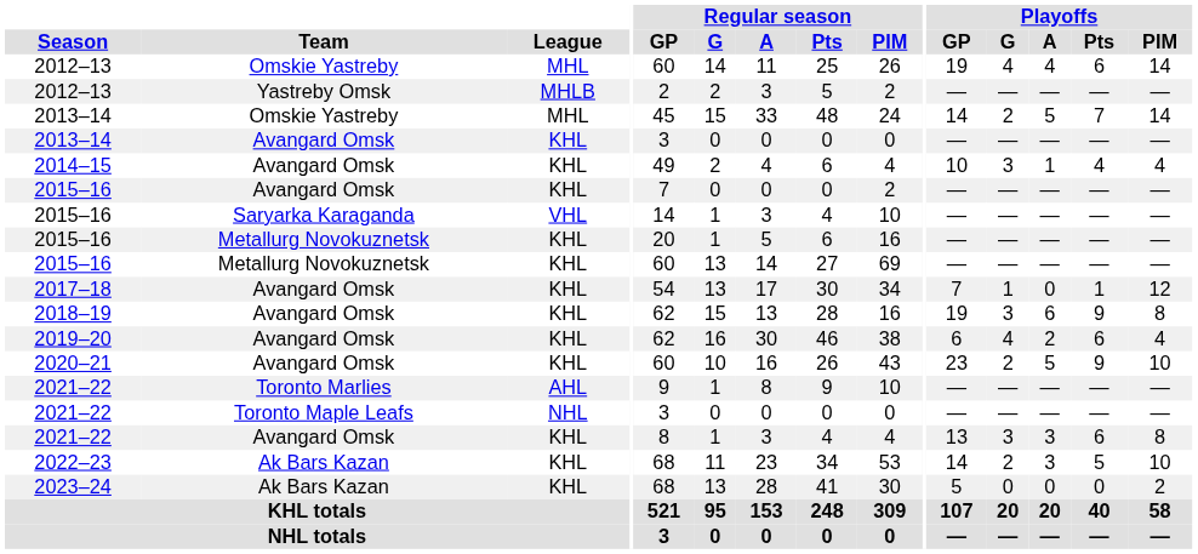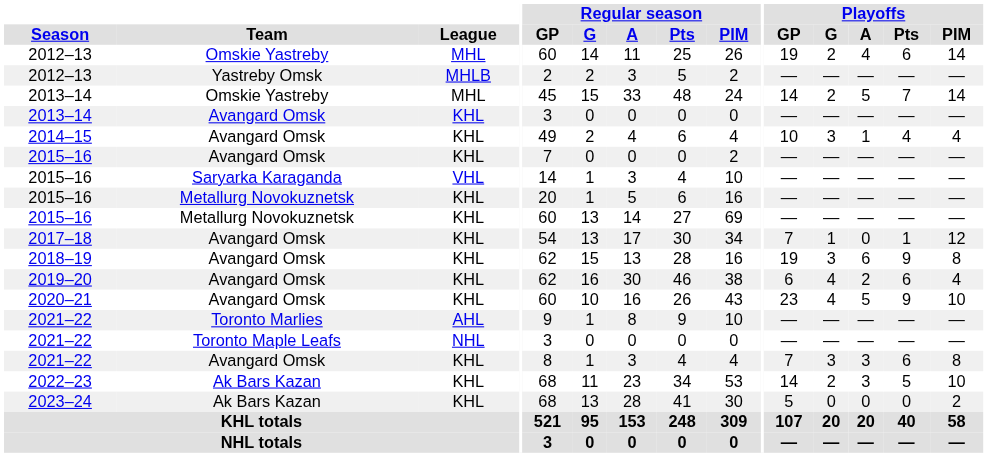 <table border="0" cellpadding="1" cellspacing="0" style="text-align:center; width:60em">
 <tr bgcolor="#e0e0e0">
 <th colspan="3" bgcolor="#ffffff"></th>
 <th rowspan="99" bgcolor="#ffffff"></th>
 <th colspan="5"><a href='#'>Regular season</a></th>
 <th rowspan="99" bgcolor="#ffffff"></th>
 <th colspan="5"><a href='#'>Playoffs</a></th>
 </tr>
 <tr bgcolor="#e0e0e0">
 <th><a href='#'>Season</a></th>
 <th>Team</th>
 <th>League</th>
 <th>GP</th>
 <th><a href='#'>G</a></th>
 <th><a href='#'>A</a></th>
 <th><a href='#'>Pts</a></th>
 <th><a href='#'>PIM</a></th>
 <th>GP</th>
 <th>G</th>
 <th>A</th>
 <th>Pts</th>
 <th>PIM</th>
 </tr>
 <tr>
 <td>2012–13</td>
 <td><a href='#'>Omskie Yastreby</a></td>
 <td><a href='#'>MHL</a></td>
 <td>60</td>
 <td>14</td>
 <td>11</td>
 <td>25</td>
 <td>26</td>
 <td>19</td>
-<td>4</td>
+<td>2</td>
 <td>4</td>
 <td>6</td>
 <td>14</td>
 </tr>
 <tr bgcolor="#f0f0f0">
 <td>2012–13</td>
 <td>Yastreby Omsk</td>
 <td><a href='#'>MHLB</a></td>
 <td>2</td>
 <td>2</td>
 <td>3</td>
 <td>5</td>
 <td>2</td>
 <td>—</td>
 <td>—</td>
 <td>—</td>
 <td>—</td>
 <td>—</td>
 </tr>
 <tr>
 <td>2013–14</td>
 <td>Omskie Yastreby</td>
 <td>MHL</td>
 <td>45</td>
 <td>15</td>
 <td>33</td>
 <td>48</td>
 <td>24</td>
 <td>14</td>
 <td>2</td>
 <td>5</td>
 <td>7</td>
 <td>14</td>
 </tr>
 <tr bgcolor="#f0f0f0">
 <td><a href='#'>2013–14</a></td>
 <td><a href='#'>Avangard Omsk</a></td>
 <td><a href='#'>KHL</a></td>
 <td>3</td>
 <td>0</td>
 <td>0</td>
 <td>0</td>
 <td>0</td>
 <td>—</td>
 <td>—</td>
 <td>—</td>
 <td>—</td>
 <td>—</td>
 </tr>
 <tr>
 <td><a href='#'>2014–15</a></td>
 <td>Avangard Omsk</td>
 <td>KHL</td>
 <td>49</td>
 <td>2</td>
 <td>4</td>
 <td>6</td>
 <td>4</td>
 <td>10</td>
 <td>3</td>
 <td>1</td>
 <td>4</td>
 <td>4</td>
 </tr>
 <tr bgcolor="#f0f0f0">
 <td><a href='#'>2015–16</a></td>
 <td>Avangard Omsk</td>
 <td>KHL</td>
 <td>7</td>
 <td>0</td>
 <td>0</td>
 <td>0</td>
 <td>2</td>
 <td>—</td>
 <td>—</td>
 <td>—</td>
 <td>—</td>
 <td>—</td>
 </tr>
 <tr>
 <td>2015–16</td>
 <td><a href='#'>Saryarka Karaganda</a></td>
 <td><a href='#'>VHL</a></td>
 <td>14</td>
 <td>1</td>
 <td>3</td>
 <td>4</td>
 <td>10</td>
 <td>—</td>
 <td>—</td>
 <td>—</td>
 <td>—</td>
 <td>—</td>
 </tr>
 <tr bgcolor="#f0f0f0">
 <td>2015–16</td>
 <td><a href='#'>Metallurg Novokuznetsk</a></td>
 <td>KHL</td>
 <td>20</td>
 <td>1</td>
 <td>5</td>
 <td>6</td>
 <td>16</td>
 <td>—</td>
 <td>—</td>
 <td>—</td>
 <td>—</td>
 <td>—</td>
 </tr>
 <tr>
 <td><a href='#'>2015–16</a></td>
 <td>Metallurg Novokuznetsk</td>
 <td>KHL</td>
 <td>60</td>
 <td>13</td>
 <td>14</td>
 <td>27</td>
 <td>69</td>
 <td>—</td>
 <td>—</td>
 <td>—</td>
 <td>—</td>
 <td>—</td>
 </tr>
 <tr bgcolor="#f0f0f0">
 <td><a href='#'>2017–18</a></td>
 <td>Avangard Omsk</td>
 <td>KHL</td>
 <td>54</td>
 <td>13</td>
 <td>17</td>
 <td>30</td>
 <td>34</td>
 <td>7</td>
 <td>1</td>
 <td>0</td>
 <td>1</td>
 <td>12</td>
 </tr>
 <tr>
 <td><a href='#'>2018–19</a></td>
 <td>Avangard Omsk</td>
 <td>KHL</td>
 <td>62</td>
 <td>15</td>
 <td>13</td>
 <td>28</td>
 <td>16</td>
 <td>19</td>
 <td>3</td>
 <td>6</td>
 <td>9</td>
 <td>8</td>
 </tr>
 <tr bgcolor="#f0f0f0">
 <td><a href='#'>2019–20</a></td>
 <td>Avangard Omsk</td>
 <td>KHL</td>
 <td>62</td>
 <td>16</td>
 <td>30</td>
 <td>46</td>
 <td>38</td>
 <td>6</td>
 <td>4</td>
 <td>2</td>
 <td>6</td>
 <td>4</td>
 </tr>
 <tr>
 <td><a href='#'>2020–21</a></td>
 <td>Avangard Omsk</td>
 <td>KHL</td>
 <td>60</td>
 <td>10</td>
 <td>16</td>
 <td>26</td>
 <td>43</td>
 <td>23</td>
-<td>2</td>
+<td>4</td>
 <td>5</td>
 <td>9</td>
 <td>10</td>
 </tr>
 <tr bgcolor="#f0f0f0">
 <td><a href='#'>2021–22</a></td>
 <td><a href='#'>Toronto Marlies</a></td>
 <td><a href='#'>AHL</a></td>
 <td>9</td>
 <td>1</td>
 <td>8</td>
 <td>9</td>
 <td>10</td>
 <td>—</td>
 <td>—</td>
 <td>—</td>
 <td>—</td>
 <td>—</td>
 </tr>
 <tr>
 <td><a href='#'>2021–22</a></td>
 <td><a href='#'>Toronto Maple Leafs</a></td>
 <td><a href='#'>NHL</a></td>
 <td>3</td>
 <td>0</td>
 <td>0</td>
 <td>0</td>
 <td>0</td>
 <td>—</td>
 <td>—</td>
 <td>—</td>
 <td>—</td>
 <td>—</td>
 </tr>
 <tr bgcolor="#f0f0f0">
 <td><a href='#'>2021–22</a></td>
 <td>Avangard Omsk</td>
 <td>KHL</td>
 <td>8</td>
 <td>1</td>
 <td>3</td>
 <td>4</td>
 <td>4</td>
-<td>13</td>
+<td>7</td>
 <td>3</td>
 <td>3</td>
 <td>6</td>
 <td>8</td>
 </tr>
 <tr>
 <td><a href='#'>2022–23</a></td>
 <td><a href='#'>Ak Bars Kazan</a></td>
 <td>KHL</td>
 <td>68</td>
 <td>11</td>
 <td>23</td>
 <td>34</td>
 <td>53</td>
 <td>14</td>
 <td>2</td>
 <td>3</td>
 <td>5</td>
 <td>10</td>
 </tr>
 <tr bgcolor="#f0f0f0">
 <td><a href='#'>2023–24</a></td>
 <td>Ak Bars Kazan</td>
 <td>KHL</td>
 <td>68</td>
 <td>13</td>
 <td>28</td>
 <td>41</td>
 <td>30</td>
 <td>5</td>
 <td>0</td>
 <td>0</td>
 <td>0</td>
 <td>2</td>
 </tr>
 <tr bgcolor="#e0e0e0">
 <th colspan="3">KHL totals</th>
 <th>521</th>
 <th>95</th>
 <th>153</th>
 <th>248</th>
 <th>309</th>
 <th>107</th>
 <th>20</th>
 <th>20</th>
 <th>40</th>
 <th>58</th>
 </tr>
 <tr bgcolor="#e0e0e0">
 <th colspan="3">NHL totals</th>
 <th>3</th>
 <th>0</th>
 <th>0</th>
 <th>0</th>
 <th>0</th>
 <th>—</th>
 <th>—</th>
 <th>—</th>
 <th>—</th>
 <th>—</th>
 </tr>
 </table>
